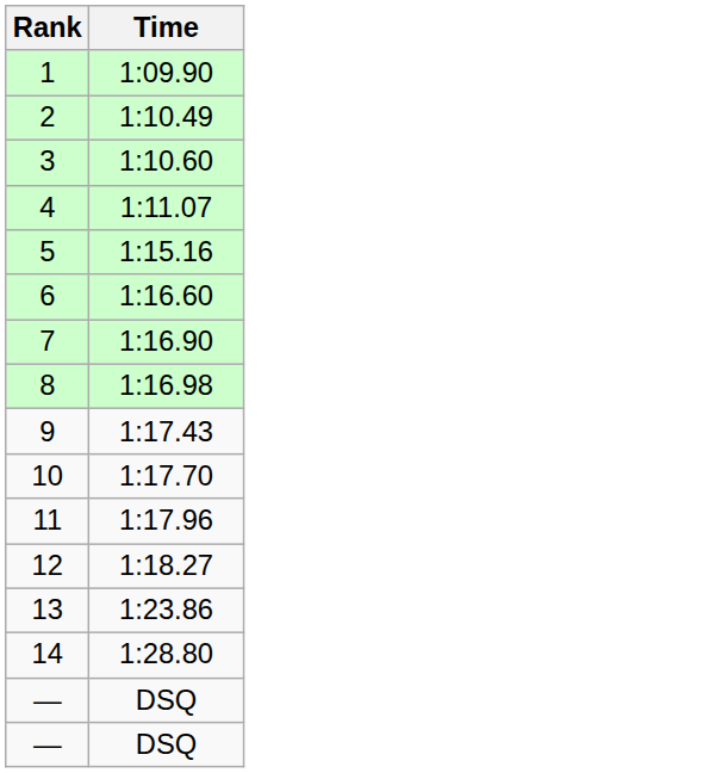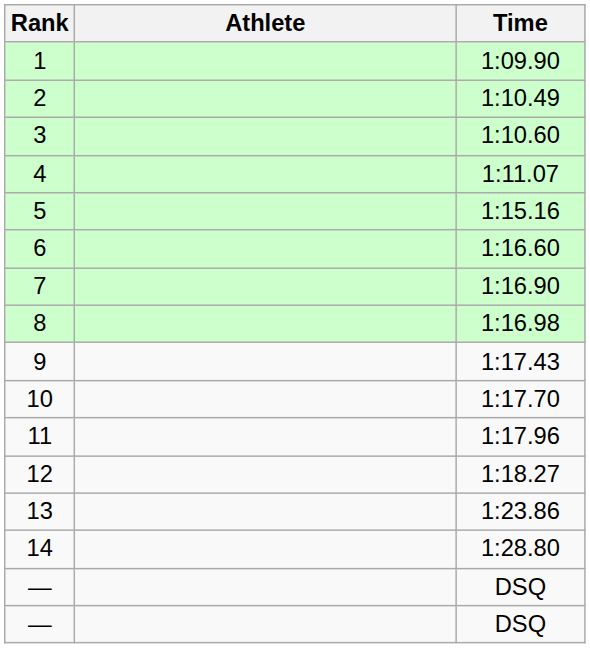 <table class=wikitable style="text-align:center">
 <tr>
 <th width=40>Rank</th>
+<th width=250>Athlete</th>
 <th width=80>Time</th>
 </tr>
 <tr bgcolor="ccffcc">
 <td>1</td>
+<td align=left></td>
 <td>1:09.90</td>
 </tr>
 <tr bgcolor="ccffcc">
 <td>2</td>
+<td align=left></td>
 <td>1:10.49</td>
 </tr>
 <tr bgcolor="ccffcc">
 <td>3</td>
+<td align=left></td>
 <td>1:10.60</td>
 </tr>
 <tr bgcolor="ccffcc">
 <td>4</td>
+<td align=left></td>
 <td>1:11.07</td>
 </tr>
 <tr bgcolor="ccffcc">
 <td>5</td>
+<td align=left></td>
 <td>1:15.16</td>
 </tr>
 <tr bgcolor="ccffcc">
 <td>6</td>
+<td align=left></td>
 <td>1:16.60</td>
 </tr>
 <tr bgcolor="ccffcc">
 <td>7</td>
+<td align=left></td>
 <td>1:16.90</td>
 </tr>
 <tr bgcolor="ccffcc">
 <td>8</td>
+<td align=left></td>
 <td>1:16.98</td>
 </tr>
 <tr>
 <td>9</td>
+<td align=left></td>
 <td>1:17.43</td>
 </tr>
 <tr>
 <td>10</td>
+<td align=left></td>
 <td>1:17.70</td>
 </tr>
 <tr>
 <td>11</td>
+<td align=left></td>
 <td>1:17.96</td>
 </tr>
 <tr>
 <td>12</td>
+<td align=left></td>
 <td>1:18.27</td>
 </tr>
 <tr>
 <td>13</td>
+<td align=left></td>
 <td>1:23.86</td>
 </tr>
 <tr>
 <td>14</td>
+<td align=left></td>
 <td>1:28.80</td>
 </tr>
 <tr>
 <td>—</td>
+<td align=left></td>
 <td>DSQ</td>
 </tr>
 <tr>
 <td>—</td>
+<td align=left></td>
 <td>DSQ</td>
 </tr>
 </table>
